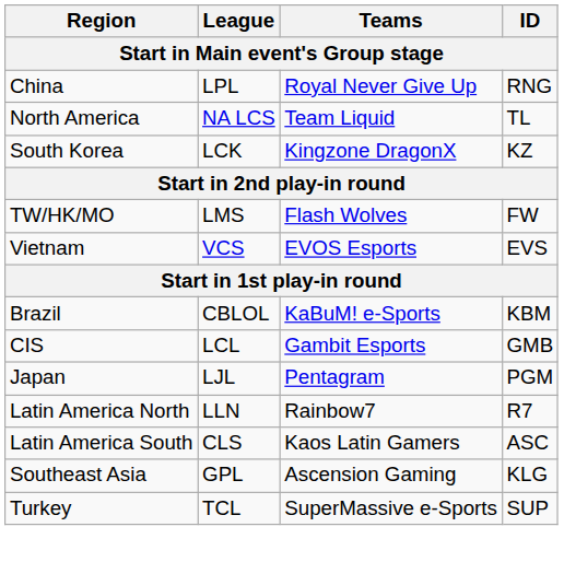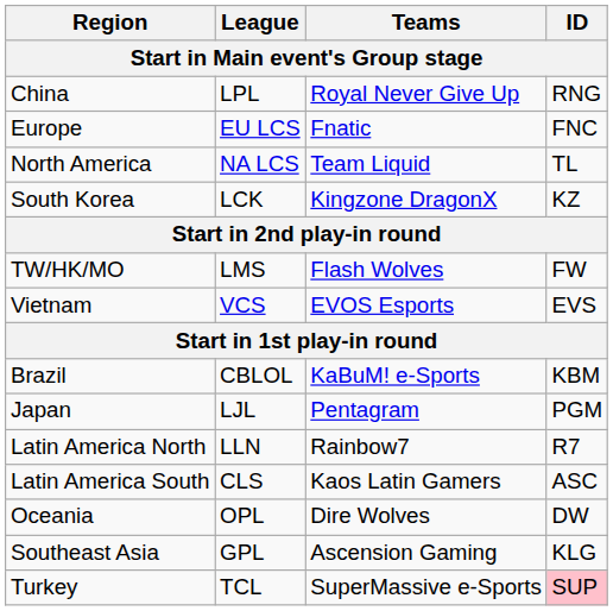 <table class="wikitable" style="white-space:nowrap">
 <tr>
 <th>Region</th>
 <th><strong>League</strong></th>
 <th>Teams</th>
 <th>ID</th>
 </tr>
 <tr>
 <th colspan="4">Start in Main event's Group stage</th>
 </tr>
 <tr>
 <td>China</td>
 <td>LPL</td>
 <td><a href='#'>Royal Never Give Up</a></td>
 <td>RNG</td>
+</tr>
+<tr>
+<td>Europe</td>
+<td><a href='#'>EU LCS</a></td>
+<td><a href='#'>Fnatic</a></td>
+<td>FNC</td>
 </tr>
 <tr>
 <td>North America</td>
 <td><a href='#'>NA LCS</a></td>
 <td><a href='#'>Team Liquid</a></td>
 <td>TL</td>
 </tr>
 <tr>
 <td>South Korea</td>
 <td>LCK</td>
 <td><a href='#'>Kingzone DragonX</a></td>
 <td>KZ</td>
 </tr>
 <tr>
 <th colspan="4"><strong>Start in 2nd play-in round</strong></th>
 </tr>
 <tr>
 <td>TW/HK/MO</td>
 <td>LMS</td>
 <td><a href='#'>Flash Wolves</a></td>
 <td>FW</td>
 </tr>
 <tr>
 <td>Vietnam</td>
 <td><a href='#'>VCS</a></td>
 <td><a href='#'>EVOS Esports</a></td>
 <td>EVS</td>
 </tr>
 <tr>
 <th colspan="4"><strong>Start in 1st</strong> <strong>play-in round</strong></th>
 </tr>
 <tr>
 <td>Brazil</td>
 <td>CBLOL</td>
 <td><a href='#'>KaBuM! e-Sports</a></td>
 <td>KBM</td>
 </tr>
 <tr>
-<td>CIS</td>
-<td>LCL</td>
-<td><a href='#'>Gambit Esports</a></td>
-<td>GMB</td>
-</tr>
-<tr>
 <td>Japan</td>
 <td>LJL</td>
 <td><a href='#'>Pentagram</a></td>
 <td>PGM</td>
 </tr>
 <tr>
 <td>Latin America North</td>
 <td>LLN</td>
 <td>Rainbow7</td>
 <td>R7</td>
 </tr>
 <tr>
 <td>Latin America South</td>
 <td>CLS</td>
 <td>Kaos Latin Gamers</td>
 <td>ASC</td>
 </tr>
 <tr>
+<td>Oceania</td>
+<td>OPL</td>
+<td>Dire Wolves</td>
+<td>DW</td>
+</tr>
+<tr>
 <td>Southeast Asia</td>
 <td>GPL</td>
 <td>Ascension Gaming</td>
 <td>KLG</td>
 </tr>
 <tr>
 <td>Turkey</td>
 <td>TCL</td>
 <td>SuperMassive e-Sports</td>
-<td>SUP</td>
+<td style="background: pink;">SUP</td>
 </tr>
 </table>
